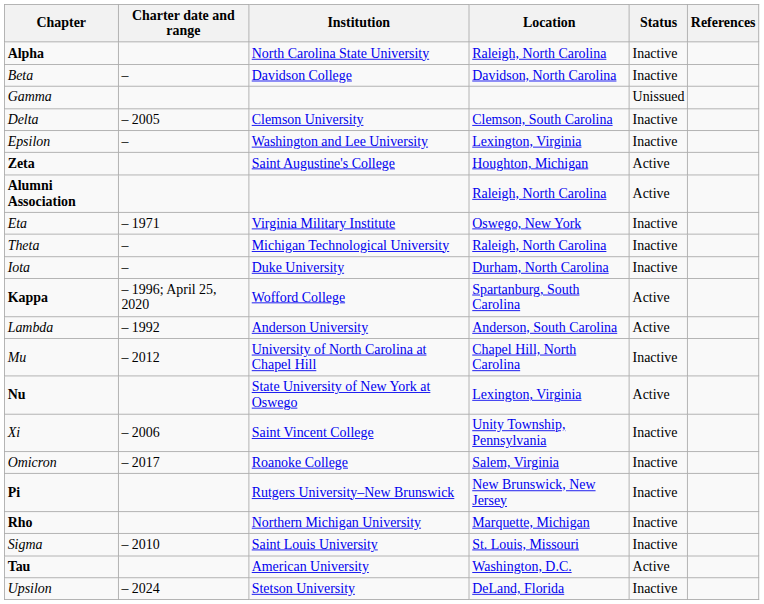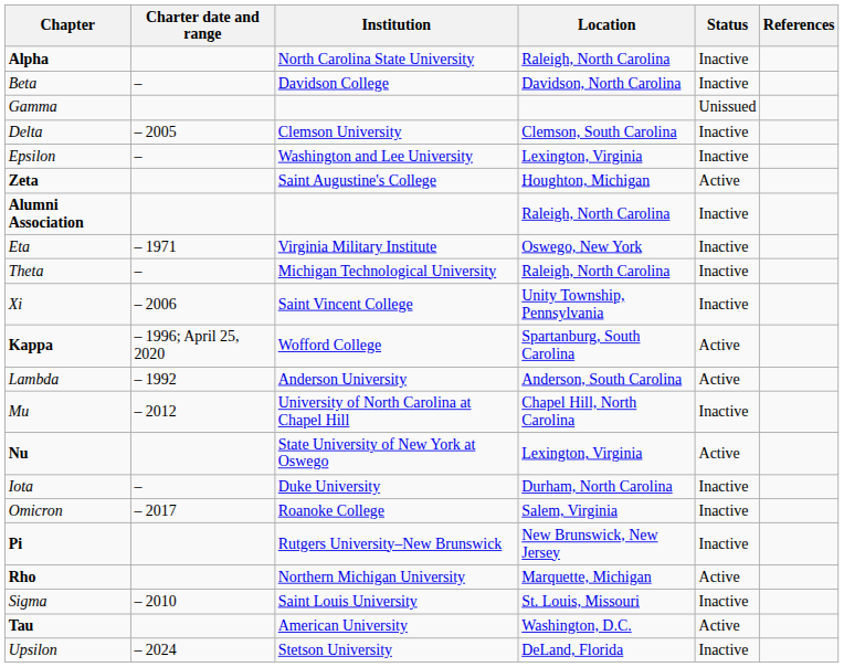 <table class="wikitable sortable">
 <tr>
 <th>Chapter</th>
 <th>Charter date and range</th>
 <th>Institution</th>
 <th>Location</th>
 <th>Status</th>
 <th>References</th>
 </tr>
 <tr>
 <td><strong>Alpha</strong></td>
 <td></td>
 <td><a href='#'>North Carolina State University</a></td>
 <td><a href='#'>Raleigh, North Carolina</a></td>
 <td>Inactive</td>
 <td></td>
 </tr>
 <tr>
 <td><em>Beta</em></td>
 <td> – </td>
 <td><a href='#'>Davidson College</a></td>
 <td><a href='#'>Davidson, North Carolina</a></td>
 <td>Inactive</td>
 <td></td>
 </tr>
 <tr>
 <td><em>Gamma</em></td>
 <td></td>
 <td></td>
 <td></td>
 <td>Unissued</td>
 <td></td>
 </tr>
 <tr>
 <td><em>Delta</em></td>
 <td> – 2005</td>
 <td><a href='#'>Clemson University</a></td>
 <td><a href='#'>Clemson, South Carolina</a></td>
 <td>Inactive</td>
 <td></td>
 </tr>
 <tr>
 <td><em>Epsilon</em></td>
 <td> – </td>
 <td><a href='#'>Washington and Lee University</a></td>
 <td><a href='#'>Lexington, Virginia</a></td>
 <td>Inactive</td>
 <td></td>
 </tr>
 <tr>
 <td><strong>Zeta</strong></td>
 <td></td>
 <td><a href='#'>Saint Augustine's College</a></td>
 <td><a href='#'>Houghton, Michigan</a></td>
 <td>Active</td>
 <td></td>
 </tr>
 <tr>
 <td><strong>Alumni Association</strong></td>
 <td></td>
 <td></td>
 <td><a href='#'>Raleigh, North Carolina</a></td>
-<td>Active</td>
+<td>Inactive</td>
 <td></td>
 </tr>
 <tr>
 <td><em>Eta</em></td>
 <td> – 1971</td>
 <td><a href='#'>Virginia Military Institute</a></td>
 <td><a href='#'>Oswego, New York</a></td>
 <td>Inactive</td>
 <td></td>
 </tr>
 <tr>
 <td><em>Theta</em></td>
 <td> – </td>
 <td><a href='#'>Michigan Technological University</a></td>
 <td><a href='#'>Raleigh, North Carolina</a></td>
 <td>Inactive</td>
 <td></td>
 </tr>
 <tr>
-<td><em>Iota</em></td>
-<td> – </td>
-<td><a href='#'>Duke University</a></td>
-<td><a href='#'>Durham, North Carolina</a></td>
+<td><em>Xi</em></td>
+<td> – 2006</td>
+<td><a href='#'>Saint Vincent College</a></td>
+<td><a href='#'>Unity Township, Pennsylvania</a></td>
 <td>Inactive</td>
 <td></td>
 </tr>
 <tr>
 <td><strong>Kappa</strong></td>
 <td> – 1996; April 25, 2020</td>
 <td><a href='#'>Wofford College</a></td>
 <td><a href='#'>Spartanburg, South Carolina</a></td>
 <td>Active</td>
 <td></td>
 </tr>
 <tr>
 <td><em>Lambda</em></td>
 <td> – 1992</td>
 <td><a href='#'>Anderson University</a></td>
 <td><a href='#'>Anderson, South Carolina</a></td>
 <td>Active</td>
 <td></td>
 </tr>
 <tr>
 <td><em>Mu</em></td>
 <td> – 2012</td>
 <td><a href='#'>University of North Carolina at Chapel Hill</a></td>
 <td><a href='#'>Chapel Hill, North Carolina</a></td>
 <td>Inactive</td>
 <td></td>
 </tr>
 <tr>
 <td><strong>Nu</strong></td>
 <td></td>
 <td><a href='#'>State University of New York at Oswego</a></td>
 <td><a href='#'>Lexington, Virginia</a></td>
 <td>Active</td>
 <td></td>
 </tr>
 <tr>
-<td><em>Xi</em></td>
-<td> – 2006</td>
-<td><a href='#'>Saint Vincent College</a></td>
-<td><a href='#'>Unity Township, Pennsylvania</a></td>
+<td><em>Iota</em></td>
+<td> – </td>
+<td><a href='#'>Duke University</a></td>
+<td><a href='#'>Durham, North Carolina</a></td>
 <td>Inactive</td>
 <td></td>
 </tr>
 <tr>
 <td><em>Omicron</em></td>
 <td> – 2017</td>
 <td><a href='#'>Roanoke College</a></td>
 <td><a href='#'>Salem, Virginia</a></td>
 <td>Inactive</td>
 <td></td>
 </tr>
 <tr>
 <td><strong>Pi</strong></td>
 <td></td>
 <td><a href='#'>Rutgers University–New Brunswick</a></td>
 <td><a href='#'>New Brunswick, New Jersey</a></td>
 <td>Inactive</td>
 <td></td>
 </tr>
 <tr>
 <td><strong>Rho</strong></td>
 <td></td>
 <td><a href='#'>Northern Michigan University</a></td>
 <td><a href='#'>Marquette, Michigan</a></td>
-<td>Inactive</td>
+<td>Active</td>
 <td></td>
 </tr>
 <tr>
 <td><em>Sigma</em></td>
 <td> – 2010</td>
 <td><a href='#'>Saint Louis University</a></td>
 <td><a href='#'>St. Louis, Missouri</a></td>
 <td>Inactive</td>
 <td></td>
 </tr>
 <tr>
 <td><strong>Tau</strong></td>
 <td></td>
 <td><a href='#'>American University</a></td>
 <td><a href='#'>Washington, D.C.</a></td>
 <td>Active</td>
 <td></td>
 </tr>
 <tr>
 <td><em>Upsilon</em></td>
 <td> – 2024</td>
 <td><a href='#'>Stetson University</a></td>
 <td><a href='#'>DeLand, Florida</a></td>
 <td>Inactive</td>
 <td></td>
 </tr>
 </table>
